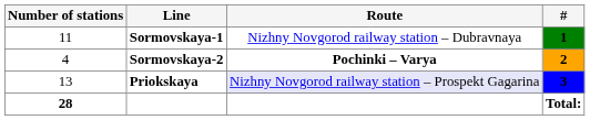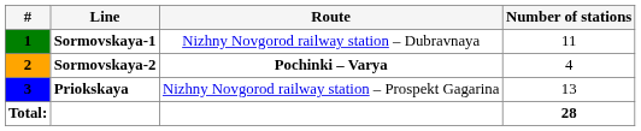 <table border="1" cellpadding="3" style="margin: 0px auto 10px; border-collapse: collapse; text-align: center;">
 <tr>
-<th style="background: whitesmoke;">Number of stations<br></th>
+<th style="background: whitesmoke;">#</th>
 <th style="background: whitesmoke;">Line</th>
 <th style="background: whitesmoke;">Route</th>
-<th style="background: whitesmoke;">#</th>
+<th style="background: whitesmoke;">Number of stations<br></th>
 </tr>
 <tr>
-<td>11</td>
+<td style="background:green;"><span><strong>1</strong></span></td>
 <td style="text-align: left;"><strong>Sormovskaya-1</strong></td>
 <td><a href='#'>Nizhny Novgorod railway station</a> – Dubravnaya</td>
-<td style="background:green;"><span><strong>1</strong></span></td>
+<td>11</td>
 </tr>
 <tr>
-<td>4</td>
+<td style="background:orange;"><span><strong>2</strong></span></td>
 <td style="text-align: left;"><strong>Sormovskaya-2</strong></td>
 <td><strong>Pochinki – Varya</strong></td>
-<td style="background:orange;"><span><strong>2</strong></span></td>
+<td>4</td>
 </tr>
 <tr>
+<td style="background:blue;"><span><strong>3</strong></span></td>
+<td style="text-align: left;"><strong>Priokskaya</strong></td>
+<td><a href='#'>Nizhny Novgorod railway station</a> – Prospekt Gagarina</td>
 <td>13</td>
-<td style="text-align: left;"><strong>Priokskaya</strong></td>
-<td style="background: lavender;"><a href='#'>Nizhny Novgorod railway station</a> – Prospekt Gagarina</td>
-<td style="background:blue;"><span><strong>3</strong></span></td>
 </tr>
 <tr>
-<td><strong>28</strong></td>
+<td style="text-align: left;"><strong>Total:</strong></td>
 <td></td>
 <td></td>
-<td style="text-align: left;"><strong>Total:</strong></td>
+<td><strong>28</strong></td>
 </tr>
 </table>
